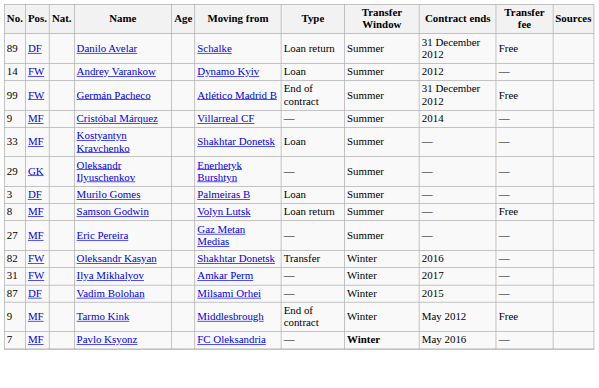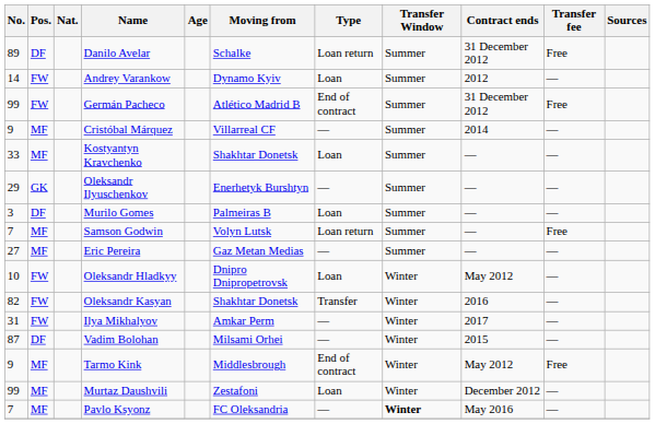 <table class="wikitable">
 <tr>
 <th>No.</th>
 <th>Pos.</th>
 <th>Nat.</th>
 <th>Name</th>
 <th>Age</th>
 <th>Moving from</th>
 <th>Type</th>
 <th>Transfer Window</th>
 <th>Contract ends</th>
 <th>Transfer fee</th>
 <th>Sources</th>
 </tr>
 <tr>
 <td>89</td>
 <td><a href='#'>DF</a></td>
 <td></td>
 <td><a href='#'>Danilo Avelar</a></td>
 <td></td>
 <td> <a href='#'>Schalke</a></td>
 <td>Loan return</td>
 <td>Summer</td>
 <td>31 December 2012</td>
 <td>Free</td>
 <td></td>
 </tr>
 <tr>
 <td>14</td>
 <td><a href='#'>FW</a></td>
 <td></td>
 <td><a href='#'>Andrey Varankow</a></td>
 <td></td>
 <td><a href='#'>Dynamo Kyiv</a></td>
 <td>Loan</td>
 <td>Summer</td>
 <td>2012</td>
 <td>—</td>
 <td></td>
 </tr>
 <tr>
 <td>99</td>
 <td><a href='#'>FW</a></td>
 <td></td>
 <td><a href='#'>Germán Pacheco</a></td>
 <td></td>
 <td> <a href='#'>Atlético Madrid B</a></td>
 <td>End of contract</td>
 <td>Summer</td>
 <td>31 December 2012</td>
 <td>Free</td>
 <td></td>
 </tr>
 <tr>
 <td>9</td>
 <td><a href='#'>MF</a></td>
 <td></td>
 <td><a href='#'>Cristóbal Márquez</a></td>
 <td></td>
 <td> <a href='#'>Villarreal CF</a></td>
 <td>—</td>
 <td>Summer</td>
 <td>2014</td>
 <td>—</td>
 <td></td>
 </tr>
 <tr>
 <td>33</td>
 <td><a href='#'>MF</a></td>
 <td></td>
 <td><a href='#'>Kostyantyn Kravchenko</a></td>
 <td></td>
 <td><a href='#'>Shakhtar Donetsk</a></td>
 <td>Loan</td>
 <td>Summer</td>
 <td>—</td>
 <td>—</td>
 <td></td>
 </tr>
 <tr>
 <td>29</td>
 <td><a href='#'>GK</a></td>
 <td></td>
 <td><a href='#'>Oleksandr Ilyuschenkov</a></td>
 <td></td>
 <td><a href='#'>Enerhetyk Burshtyn</a></td>
 <td>—</td>
 <td>Summer</td>
 <td>—</td>
 <td>—</td>
 <td></td>
 </tr>
 <tr>
 <td>3</td>
 <td><a href='#'>DF</a></td>
 <td></td>
 <td><a href='#'>Murilo Gomes</a></td>
 <td></td>
 <td> <a href='#'>Palmeiras B</a></td>
 <td>Loan</td>
 <td>Summer</td>
 <td>—</td>
 <td>—</td>
 <td></td>
 </tr>
 <tr>
-<td>8</td>
+<td>7</td>
 <td><a href='#'>MF</a></td>
 <td></td>
 <td><a href='#'>Samson Godwin</a></td>
 <td></td>
 <td><a href='#'>Volyn Lutsk</a></td>
 <td>Loan return</td>
 <td>Summer</td>
 <td>—</td>
 <td>Free</td>
 <td></td>
 </tr>
 <tr>
 <td>27</td>
 <td><a href='#'>MF</a></td>
 <td></td>
 <td><a href='#'>Eric Pereira</a></td>
 <td></td>
 <td> <a href='#'>Gaz Metan Medias</a></td>
 <td>—</td>
 <td>Summer</td>
 <td>—</td>
+<td>—</td>
+<td></td>
+</tr>
+<tr>
+<td>10</td>
+<td><a href='#'>FW</a></td>
+<td></td>
+<td><a href='#'>Oleksandr Hladkyy</a></td>
+<td></td>
+<td><a href='#'>Dnipro Dnipropetrovsk</a></td>
+<td>Loan</td>
+<td>Winter</td>
+<td>May 2012</td>
 <td>—</td>
 <td></td>
 </tr>
 <tr>
 <td>82</td>
 <td><a href='#'>FW</a></td>
 <td></td>
 <td><a href='#'>Oleksandr Kasyan</a></td>
 <td></td>
 <td><a href='#'>Shakhtar Donetsk</a></td>
 <td>Transfer</td>
 <td>Winter</td>
 <td>2016</td>
 <td>—</td>
 <td></td>
 </tr>
 <tr>
 <td>31</td>
 <td><a href='#'>FW</a></td>
 <td></td>
 <td><a href='#'>Ilya Mikhalyov</a></td>
 <td></td>
 <td> <a href='#'>Amkar Perm</a></td>
 <td>—</td>
 <td>Winter</td>
 <td>2017</td>
 <td>—</td>
 <td></td>
 </tr>
 <tr>
 <td>87</td>
 <td><a href='#'>DF</a></td>
 <td></td>
 <td><a href='#'>Vadim Bolohan</a></td>
 <td></td>
 <td> <a href='#'>Milsami Orhei</a></td>
 <td>—</td>
 <td>Winter</td>
 <td>2015</td>
 <td>—</td>
 <td></td>
 </tr>
 <tr>
 <td>9</td>
 <td><a href='#'>MF</a></td>
 <td></td>
 <td><a href='#'>Tarmo Kink</a></td>
 <td></td>
 <td> <a href='#'>Middlesbrough</a></td>
 <td>End of contract</td>
 <td>Winter</td>
 <td>May 2012</td>
 <td>Free</td>
 <td></td>
 </tr>
 <tr>
+<td>99</td>
+<td><a href='#'>MF</a></td>
+<td></td>
+<td><a href='#'>Murtaz Daushvili</a></td>
+<td></td>
+<td> <a href='#'>Zestafoni</a></td>
+<td>Loan</td>
+<td>Winter</td>
+<td>December 2012</td>
+<td>—</td>
+<td></td>
+</tr>
+<tr>
 <td>7</td>
 <td><a href='#'>MF</a></td>
 <td></td>
 <td><a href='#'>Pavlo Ksyonz</a></td>
 <td></td>
 <td><a href='#'>FC Oleksandria</a></td>
 <td>—</td>
 <td><strong>Winter</strong></td>
 <td>May 2016</td>
 <td>—</td>
 <td></td>
 </tr>
 <tr>
 </tr>
 </table>
